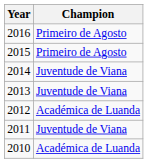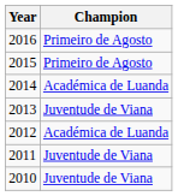 <table class="wikitable sortable" style="font-size:90%">
 <tr>
 <th>Year</th>
 <th>Champion</th>
 </tr>
 <tr>
 <td>2016</td>
 <td><a href='#'>Primeiro de Agosto</a></td>
 </tr>
 <tr>
 <td>2015 </td>
 <td><a href='#'>Primeiro de Agosto</a></td>
 </tr>
 <tr>
 <td>2014 </td>
-<td><a href='#'>Juventude de Viana</a></td>
+<td><a href='#'>Académica de Luanda</a></td>
 </tr>
 <tr>
 <td>2013 </td>
 <td><a href='#'>Juventude de Viana</a></td>
 </tr>
 <tr>
 <td>2012 </td>
 <td><a href='#'>Académica de Luanda</a></td>
 </tr>
 <tr>
 <td>2011 </td>
 <td><a href='#'>Juventude de Viana</a></td>
 </tr>
 <tr>
 <td>2010</td>
-<td><a href='#'>Académica de Luanda</a></td>
+<td><a href='#'>Juventude de Viana</a></td>
 </tr>
 </table>
